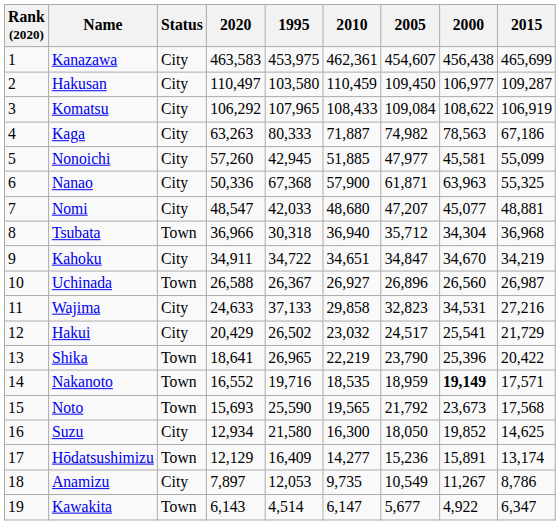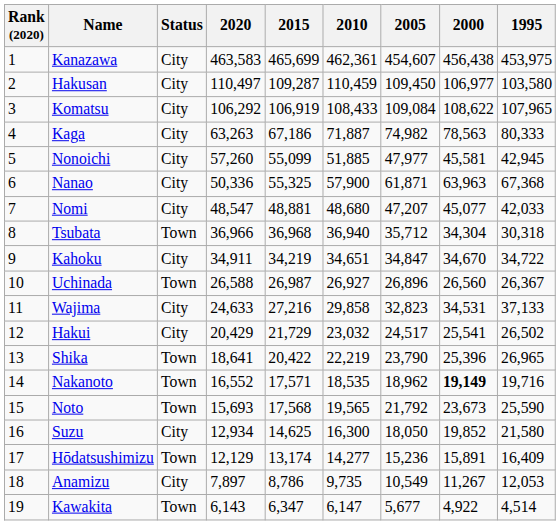 <table class="wikitable sortable">
 <tr>
 <th>Rank<br><small>(2020)</small></th>
 <th>Name</th>
 <th>Status</th>
 <th>2020</th>
-<th>1995</th>
+<th>2015</th>
 <th>2010</th>
 <th>2005</th>
 <th>2000</th>
-<th>2015</th>
+<th>1995</th>
 </tr>
 <tr>
 <td>1</td>
 <td><a href='#'>Kanazawa</a></td>
 <td>City</td>
 <td>463,583</td>
-<td>453,975</td>
+<td>465,699</td>
 <td>462,361</td>
 <td>454,607</td>
 <td>456,438</td>
-<td>465,699</td>
+<td>453,975</td>
 </tr>
 <tr>
 <td>2</td>
 <td><a href='#'>Hakusan</a></td>
 <td>City</td>
 <td>110,497</td>
-<td>103,580</td>
+<td>109,287</td>
 <td>110,459</td>
 <td>109,450</td>
 <td>106,977</td>
-<td>109,287</td>
+<td>103,580</td>
 </tr>
 <tr>
 <td>3</td>
 <td><a href='#'>Komatsu</a></td>
 <td>City</td>
 <td>106,292</td>
-<td>107,965</td>
+<td>106,919</td>
 <td>108,433</td>
 <td>109,084</td>
 <td>108,622</td>
-<td>106,919</td>
+<td>107,965</td>
 </tr>
 <tr>
 <td>4</td>
 <td><a href='#'>Kaga</a></td>
 <td>City</td>
 <td>63,263</td>
-<td>80,333</td>
+<td>67,186</td>
 <td>71,887</td>
 <td>74,982</td>
 <td>78,563</td>
-<td>67,186</td>
+<td>80,333</td>
 </tr>
 <tr>
 <td>5</td>
 <td><a href='#'>Nonoichi</a></td>
 <td>City</td>
 <td>57,260</td>
-<td>42,945</td>
+<td>55,099</td>
 <td>51,885</td>
 <td>47,977</td>
 <td>45,581</td>
-<td>55,099</td>
+<td>42,945</td>
 </tr>
 <tr>
 <td>6</td>
 <td><a href='#'>Nanao</a></td>
 <td>City</td>
 <td>50,336</td>
-<td>67,368</td>
+<td>55,325</td>
 <td>57,900</td>
 <td>61,871</td>
 <td>63,963</td>
-<td>55,325</td>
+<td>67,368</td>
 </tr>
 <tr>
 <td>7</td>
 <td><a href='#'>Nomi</a></td>
 <td>City</td>
 <td>48,547</td>
-<td>42,033</td>
+<td>48,881</td>
 <td>48,680</td>
 <td>47,207</td>
 <td>45,077</td>
-<td>48,881</td>
+<td>42,033</td>
 </tr>
 <tr>
 <td>8</td>
 <td><a href='#'>Tsubata</a></td>
 <td>Town</td>
 <td>36,966</td>
-<td>30,318</td>
+<td>36,968</td>
 <td>36,940</td>
 <td>35,712</td>
 <td>34,304</td>
-<td>36,968</td>
+<td>30,318</td>
 </tr>
 <tr>
 <td>9</td>
 <td><a href='#'>Kahoku</a></td>
 <td>City</td>
 <td>34,911</td>
-<td>34,722</td>
+<td>34,219</td>
 <td>34,651</td>
 <td>34,847</td>
 <td>34,670</td>
-<td>34,219</td>
+<td>34,722</td>
 </tr>
 <tr>
 <td>10</td>
 <td><a href='#'>Uchinada</a></td>
 <td>Town</td>
 <td>26,588</td>
-<td>26,367</td>
+<td>26,987</td>
 <td>26,927</td>
 <td>26,896</td>
 <td>26,560</td>
-<td>26,987</td>
+<td>26,367</td>
 </tr>
 <tr>
 <td>11</td>
 <td><a href='#'>Wajima</a></td>
 <td>City</td>
 <td>24,633</td>
-<td>37,133</td>
+<td>27,216</td>
 <td>29,858</td>
 <td>32,823</td>
 <td>34,531</td>
-<td>27,216</td>
+<td>37,133</td>
 </tr>
 <tr>
 <td>12</td>
 <td><a href='#'>Hakui</a></td>
 <td>City</td>
 <td>20,429</td>
-<td>26,502</td>
+<td>21,729</td>
 <td>23,032</td>
 <td>24,517</td>
 <td>25,541</td>
-<td>21,729</td>
+<td>26,502</td>
 </tr>
 <tr>
 <td>13</td>
 <td><a href='#'>Shika</a></td>
 <td>Town</td>
 <td>18,641</td>
-<td>26,965</td>
+<td>20,422</td>
 <td>22,219</td>
 <td>23,790</td>
 <td>25,396</td>
-<td>20,422</td>
+<td>26,965</td>
 </tr>
 <tr>
 <td>14</td>
 <td><a href='#'>Nakanoto</a></td>
 <td>Town</td>
 <td>16,552</td>
+<td>17,571</td>
+<td>18,535</td>
+<td>18,962</td>
+<td><strong>19,149</strong></td>
 <td>19,716</td>
-<td>18,535</td>
-<td>18,959</td>
-<td><strong>19,149</strong></td>
-<td>17,571</td>
 </tr>
 <tr>
 <td>15</td>
 <td><a href='#'>Noto</a></td>
 <td>Town</td>
 <td>15,693</td>
-<td>25,590</td>
+<td>17,568</td>
 <td>19,565</td>
 <td>21,792</td>
 <td>23,673</td>
-<td>17,568</td>
+<td>25,590</td>
 </tr>
 <tr>
 <td>16</td>
 <td><a href='#'>Suzu</a></td>
 <td>City</td>
 <td>12,934</td>
-<td>21,580</td>
+<td>14,625</td>
 <td>16,300</td>
 <td>18,050</td>
 <td>19,852</td>
-<td>14,625</td>
+<td>21,580</td>
 </tr>
 <tr>
 <td>17</td>
 <td><a href='#'>Hōdatsushimizu</a></td>
 <td>Town</td>
 <td>12,129</td>
-<td>16,409</td>
+<td>13,174</td>
 <td>14,277</td>
 <td>15,236</td>
 <td>15,891</td>
-<td>13,174</td>
+<td>16,409</td>
 </tr>
 <tr>
 <td>18</td>
 <td><a href='#'>Anamizu</a></td>
 <td>City</td>
 <td>7,897</td>
-<td>12,053</td>
+<td>8,786</td>
 <td>9,735</td>
 <td>10,549</td>
 <td>11,267</td>
-<td>8,786</td>
+<td>12,053</td>
 </tr>
 <tr>
 <td>19</td>
 <td><a href='#'>Kawakita</a></td>
 <td>Town</td>
 <td>6,143</td>
-<td>4,514</td>
+<td>6,347</td>
 <td>6,147</td>
 <td>5,677</td>
 <td>4,922</td>
-<td>6,347</td>
+<td>4,514</td>
 </tr>
 </table>
